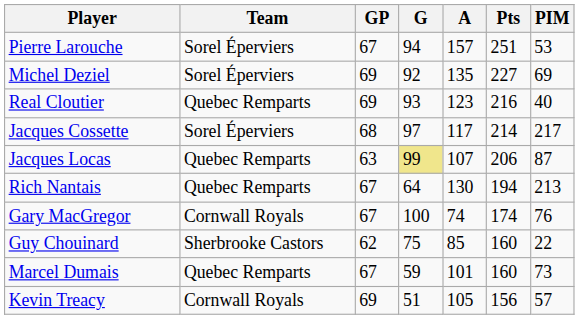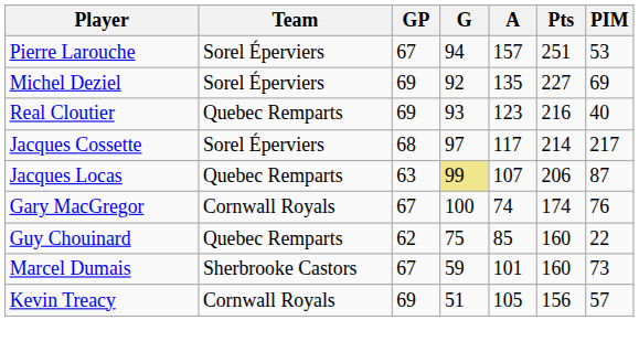 <table class="wikitable">
 <tr>
 <th bgcolor="#DDDDFF" width="30%">Player</th>
 <th bgcolor="#DDDDFF" width="30%">Team</th>
 <th bgcolor="#DDDDFF" width="7.5%">GP</th>
 <th bgcolor="#DDDDFF" width="7.5%">G</th>
 <th bgcolor="#DDDDFF" width="7.5%">A</th>
 <th bgcolor="#DDDDFF" width="7.5%">Pts</th>
 <th bgcolor="#DDDDFF" width="7.5%">PIM</th>
 </tr>
 <tr>
 <td><a href='#'>Pierre Larouche</a></td>
 <td>Sorel Éperviers</td>
 <td>67</td>
 <td>94</td>
 <td>157</td>
 <td>251</td>
 <td>53</td>
 </tr>
 <tr>
 <td><a href='#'>Michel Deziel</a></td>
 <td>Sorel Éperviers</td>
 <td>69</td>
 <td>92</td>
 <td>135</td>
 <td>227</td>
 <td>69</td>
 </tr>
 <tr>
 <td><a href='#'>Real Cloutier</a></td>
 <td>Quebec Remparts</td>
 <td>69</td>
 <td>93</td>
 <td>123</td>
 <td>216</td>
 <td>40</td>
 </tr>
 <tr>
 <td><a href='#'>Jacques Cossette</a></td>
 <td>Sorel Éperviers</td>
 <td>68</td>
 <td>97</td>
 <td>117</td>
 <td>214</td>
 <td>217</td>
 </tr>
 <tr>
 <td><a href='#'>Jacques Locas</a></td>
 <td>Quebec Remparts</td>
 <td>63</td>
 <td style="background: khaki;">99</td>
 <td>107</td>
 <td>206</td>
 <td>87</td>
 </tr>
 <tr>
-<td><a href='#'>Rich Nantais</a></td>
-<td>Quebec Remparts</td>
-<td>67</td>
-<td>64</td>
-<td>130</td>
-<td>194</td>
-<td>213</td>
-</tr>
-<tr>
 <td><a href='#'>Gary MacGregor</a></td>
 <td>Cornwall Royals</td>
 <td>67</td>
 <td>100</td>
 <td>74</td>
 <td>174</td>
 <td>76</td>
 </tr>
 <tr>
 <td><a href='#'>Guy Chouinard</a></td>
-<td>Sherbrooke Castors</td>
+<td>Quebec Remparts</td>
 <td>62</td>
 <td>75</td>
 <td>85</td>
 <td>160</td>
 <td>22</td>
 </tr>
 <tr>
 <td><a href='#'>Marcel Dumais</a></td>
-<td>Quebec Remparts</td>
+<td>Sherbrooke Castors</td>
 <td>67</td>
 <td>59</td>
 <td>101</td>
 <td>160</td>
 <td>73</td>
 </tr>
 <tr>
 <td><a href='#'>Kevin Treacy</a></td>
 <td>Cornwall Royals</td>
 <td>69</td>
 <td>51</td>
 <td>105</td>
 <td>156</td>
 <td>57</td>
 </tr>
 </table>
